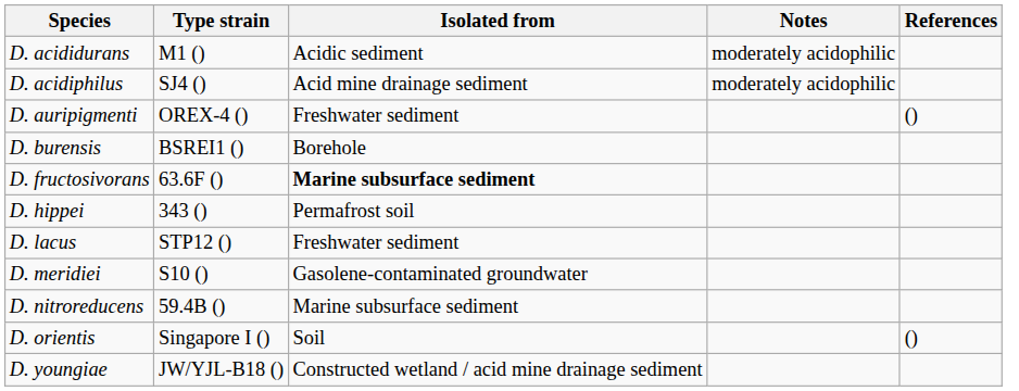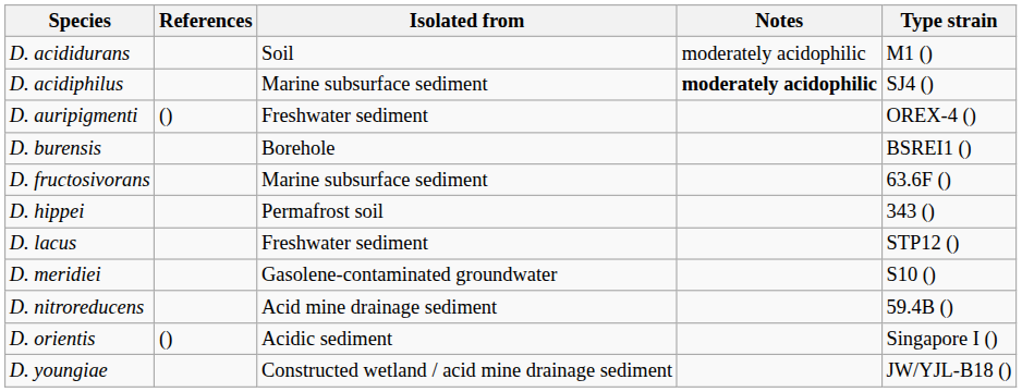 <table class="wikitable sortable">
 <tr>
 <th>Species</th>
-<th>Type strain</th>
+<th>References</th>
 <th>Isolated from</th>
 <th>Notes</th>
-<th>References</th>
+<th>Type strain</th>
 </tr>
 <tr>
 <td><em>D. acididurans</em></td>
+<td></td>
+<td>Soil</td>
+<td>moderately acidophilic</td>
 <td>M1 ()</td>
-<td>Acidic sediment</td>
-<td>moderately acidophilic</td>
-<td></td>
 </tr>
 <tr>
 <td><em>D. acidiphilus</em></td>
+<td></td>
+<td>Marine subsurface sediment</td>
+<td><strong>moderately acidophilic</strong></td>
 <td>SJ4 ()</td>
-<td>Acid mine drainage sediment</td>
-<td>moderately acidophilic</td>
-<td></td>
 </tr>
 <tr>
 <td><em>D. auripigmenti</em></td>
-<td>OREX-4 ()</td>
+<td>() </td>
 <td>Freshwater sediment</td>
 <td></td>
-<td>() </td>
+<td>OREX-4 ()</td>
 </tr>
 <tr>
 <td><em>D. burensis</em></td>
-<td>BSREI1 ()</td>
+<td></td>
 <td>Borehole</td>
 <td></td>
-<td></td>
+<td>BSREI1 ()</td>
 </tr>
 <tr>
 <td><em>D. fructosivorans</em></td>
+<td></td>
+<td>Marine subsurface sediment</td>
+<td></td>
 <td>63.6F ()</td>
-<td><strong>Marine subsurface sediment</strong></td>
-<td></td>
-<td></td>
 </tr>
 <tr>
 <td><em>D. hippei</em></td>
-<td>343 ()</td>
+<td></td>
 <td>Permafrost soil</td>
 <td></td>
-<td></td>
+<td>343 ()</td>
 </tr>
 <tr>
 <td><em>D. lacus</em></td>
-<td>STP12 ()</td>
+<td></td>
 <td>Freshwater sediment</td>
 <td></td>
-<td></td>
+<td>STP12 ()</td>
 </tr>
 <tr>
 <td><em>D. meridiei</em></td>
-<td>S10 ()</td>
+<td></td>
 <td>Gasolene-contaminated groundwater</td>
 <td></td>
-<td></td>
+<td>S10 ()</td>
 </tr>
 <tr>
 <td><em>D. nitroreducens</em></td>
+<td></td>
+<td>Acid mine drainage sediment</td>
+<td></td>
 <td>59.4B ()</td>
-<td>Marine subsurface sediment</td>
-<td></td>
-<td></td>
 </tr>
 <tr>
 <td><em>D. orientis</em></td>
+<td>() </td>
+<td>Acidic sediment</td>
+<td></td>
 <td>Singapore I ()</td>
-<td>Soil</td>
-<td></td>
-<td>() </td>
 </tr>
 <tr>
 <td><em>D. youngiae</em></td>
-<td>JW/YJL-B18 ()</td>
+<td></td>
 <td>Constructed wetland / acid mine drainage sediment</td>
 <td></td>
-<td></td>
+<td>JW/YJL-B18 ()</td>
 </tr>
 </table>
